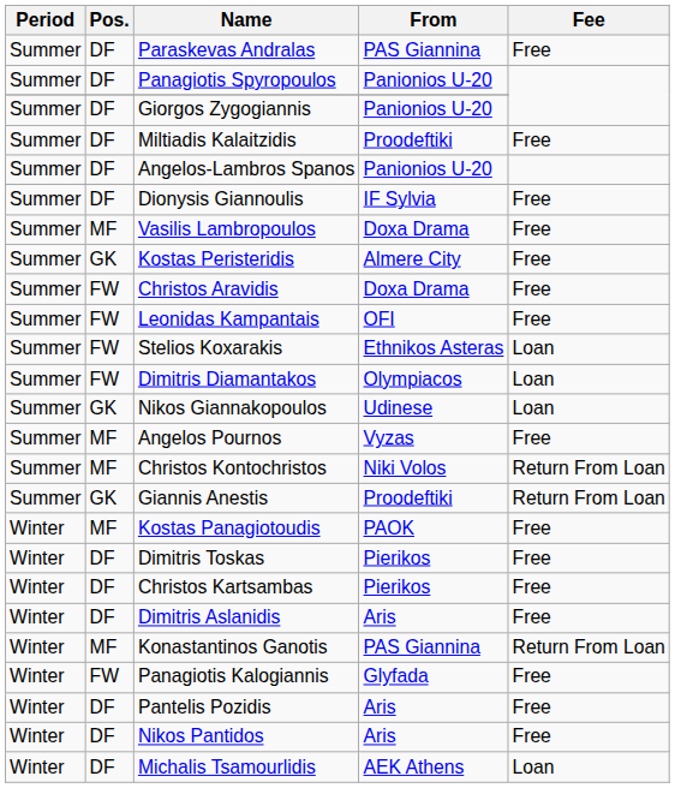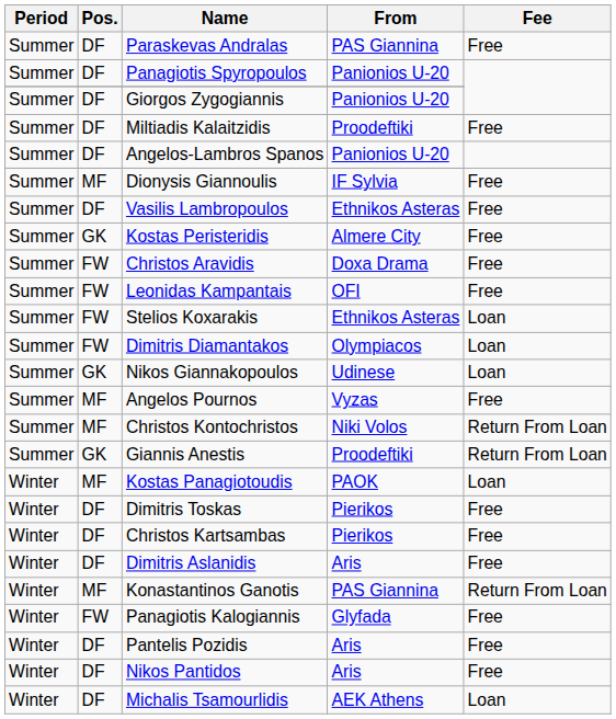 <table class="wikitable">
 <tr>
 <th>Period</th>
 <th>Pos.</th>
 <th>Name</th>
 <th>From</th>
 <th>Fee</th>
 </tr>
 <tr>
 <td>Summer</td>
 <td>DF</td>
 <td> <a href='#'>Paraskevas Andralas</a></td>
 <td> <a href='#'>PAS Giannina</a></td>
 <td>Free</td>
 </tr>
 <tr>
 <td>Summer</td>
 <td>DF</td>
 <td> <a href='#'>Panagiotis Spyropoulos</a></td>
 <td> <a href='#'>Panionios U-20</a></td>
 </tr>
 <tr>
 </tr>
 <tr>
 <td>Summer</td>
 <td>DF</td>
 <td> Giorgos Zygogiannis</td>
 <td> <a href='#'>Panionios U-20</a></td>
 </tr>
 <tr>
 <td>Summer</td>
 <td>DF</td>
 <td> Miltiadis Kalaitzidis</td>
 <td> <a href='#'>Proodeftiki</a></td>
 <td>Free</td>
 </tr>
 <tr>
 <td>Summer</td>
 <td>DF</td>
 <td> Angelos-Lambros Spanos</td>
 <td> <a href='#'>Panionios U-20</a></td>
 </tr>
 <tr>
 </tr>
 <tr>
 <td>Summer</td>
-<td>DF</td>
+<td>MF</td>
 <td> Dionysis Giannoulis</td>
 <td> <a href='#'>IF Sylvia</a></td>
 <td>Free</td>
 </tr>
 <tr>
 <td>Summer</td>
-<td>MF</td>
+<td>DF</td>
 <td> <a href='#'>Vasilis Lambropoulos</a></td>
-<td> <a href='#'>Doxa Drama</a></td>
+<td> <a href='#'>Ethnikos Asteras</a></td>
 <td>Free</td>
 </tr>
 <tr>
 <td>Summer</td>
 <td>GK</td>
 <td> <a href='#'>Kostas Peristeridis</a></td>
 <td> <a href='#'>Almere City</a></td>
 <td>Free</td>
 </tr>
 <tr>
 <td>Summer</td>
 <td>FW</td>
 <td> <a href='#'>Christos Aravidis</a></td>
 <td> <a href='#'>Doxa Drama</a></td>
 <td>Free</td>
 </tr>
 <tr>
 <td>Summer</td>
 <td>FW</td>
 <td> <a href='#'>Leonidas Kampantais</a></td>
 <td> <a href='#'>OFI</a></td>
 <td>Free</td>
 </tr>
 <tr>
 <td>Summer</td>
 <td>FW</td>
 <td> Stelios Koxarakis</td>
 <td> <a href='#'>Ethnikos Asteras</a></td>
 <td>Loan</td>
 </tr>
 <tr>
 <td>Summer</td>
 <td>FW</td>
 <td> <a href='#'>Dimitris Diamantakos</a></td>
 <td> <a href='#'>Olympiacos</a></td>
 <td>Loan</td>
 </tr>
 <tr>
 <td>Summer</td>
 <td>GK</td>
 <td> Nikos Giannakopoulos</td>
 <td> <a href='#'>Udinese</a></td>
 <td>Loan</td>
 </tr>
 <tr>
 <td>Summer</td>
 <td>MF</td>
 <td> Angelos Pournos</td>
 <td> <a href='#'>Vyzas</a></td>
 <td>Free</td>
 </tr>
 <tr>
 <td>Summer</td>
 <td>MF</td>
 <td> Christos Kontochristos</td>
 <td> <a href='#'>Niki Volos</a></td>
 <td>Return From Loan</td>
 </tr>
 <tr>
 <td>Summer</td>
 <td>GK</td>
 <td> Giannis Anestis</td>
 <td> <a href='#'>Proodeftiki</a></td>
 <td>Return From Loan</td>
 </tr>
 <tr>
 <td>Winter</td>
 <td>MF</td>
 <td> <a href='#'>Kostas Panagiotoudis</a></td>
 <td> <a href='#'>PAOK</a></td>
-<td>Free</td>
+<td>Loan</td>
 </tr>
 <tr>
 <td>Winter</td>
 <td>DF</td>
 <td> Dimitris Toskas</td>
 <td> <a href='#'>Pierikos</a></td>
 <td>Free</td>
 </tr>
 <tr>
 <td>Winter</td>
 <td>DF</td>
 <td> Christos Kartsambas</td>
 <td> <a href='#'>Pierikos</a></td>
 <td>Free</td>
 </tr>
 <tr>
 <td>Winter</td>
 <td>DF</td>
 <td> <a href='#'>Dimitris Aslanidis</a></td>
 <td> <a href='#'>Aris</a></td>
 <td>Free</td>
 </tr>
 <tr>
 <td>Winter</td>
 <td>MF</td>
 <td> Konastantinos Ganotis</td>
 <td> <a href='#'>PAS Giannina</a></td>
 <td>Return From Loan</td>
 </tr>
 <tr>
 <td>Winter</td>
 <td>FW</td>
 <td> Panagiotis Kalogiannis</td>
 <td> <a href='#'>Glyfada</a></td>
 <td>Free</td>
 </tr>
 <tr>
 <td>Winter</td>
 <td>DF</td>
 <td> Pantelis Pozidis</td>
 <td> <a href='#'>Aris</a></td>
 <td>Free</td>
 </tr>
 <tr>
 <td>Winter</td>
 <td>DF</td>
 <td> <a href='#'>Nikos Pantidos</a></td>
 <td> <a href='#'>Aris</a></td>
 <td>Free</td>
 </tr>
 <tr>
 <td>Winter</td>
 <td>DF</td>
 <td> <a href='#'>Michalis Tsamourlidis</a></td>
 <td> <a href='#'>AEK Athens</a></td>
 <td>Loan</td>
 </tr>
 </table>
